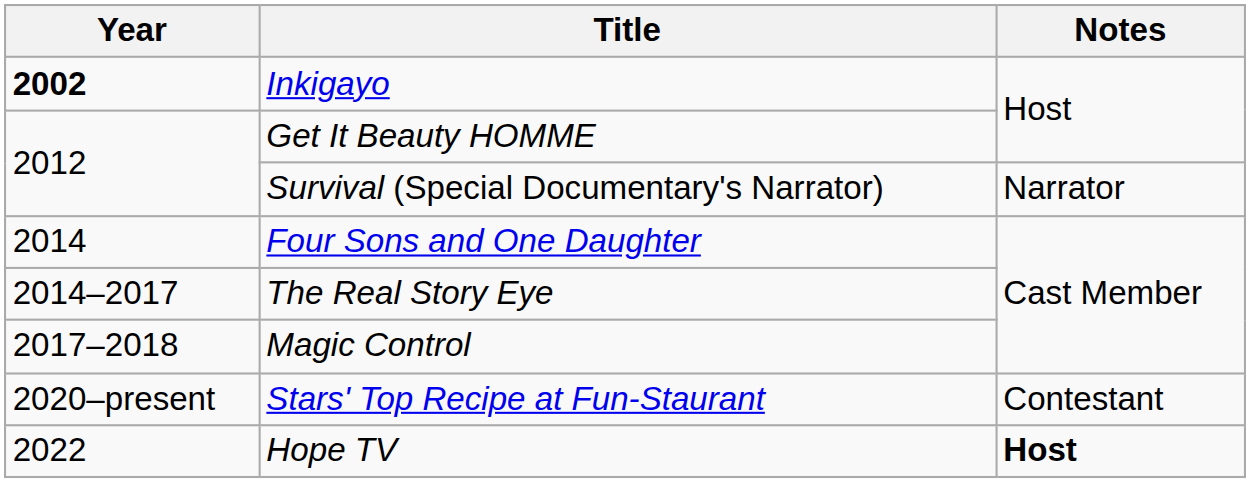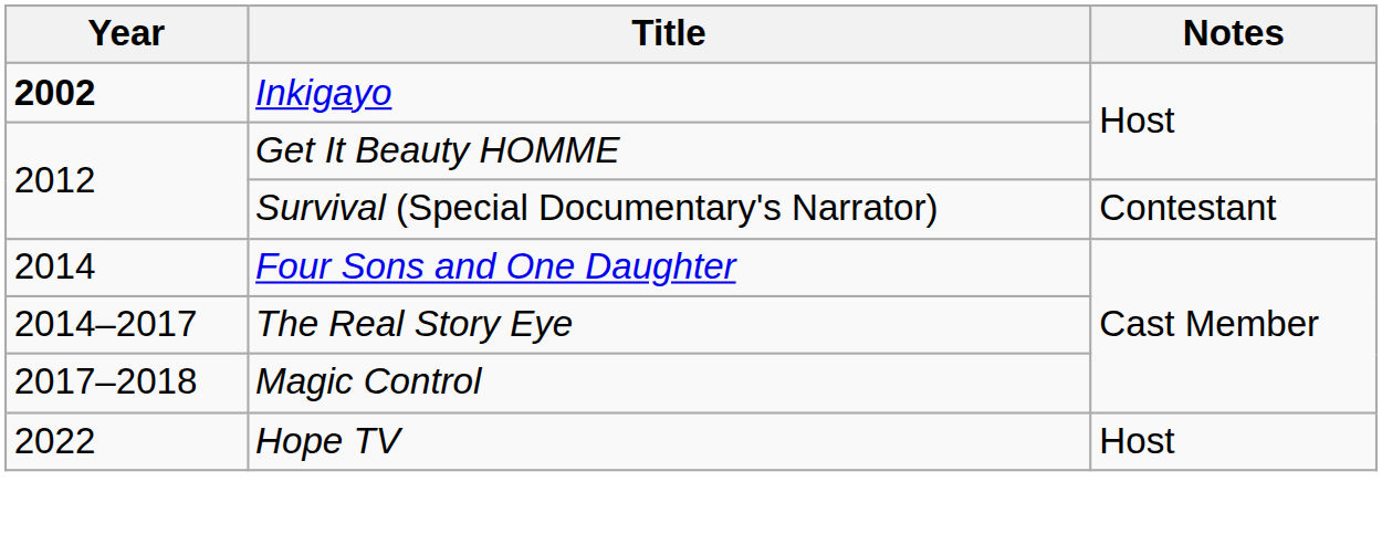 <table class="wikitable" style="width:600px">
 <tr>
 <th>Year</th>
 <th>Title</th>
 <th>Notes</th>
 </tr>
 <tr>
 <td rowspan="1"><strong>2002  </strong></td>
 <td><em><a href='#'>Inkigayo</a></em></td>
 <td rowspan=2>Host</td>
 </tr>
 <tr>
 <td rowspan="2">2012 </td>
 <td><em>Get It Beauty HOMME</em></td>
 </tr>
 <tr>
 <td><em>Survival</em> (Special Documentary's Narrator) </td>
-<td>Narrator</td>
+<td>Contestant</td>
 </tr>
 <tr>
 <td rowspan="1">2014 </td>
 <td><a href='#'><em>Four Sons and One Daughter</em></a></td>
 <td rowspan="3">Cast Member</td>
 </tr>
 <tr>
 <td>2014–2017</td>
 <td><em>The Real Story Eye</em></td>
 </tr>
 <tr>
 <td rowspan="1">2017–2018</td>
 <td><em>Magic Control </em></td>
 </tr>
 <tr>
-<td rowspan="1">2020–present </td>
-<td><em><a href='#'>Stars' Top Recipe at Fun-Staurant</a></em></td>
-<td>Contestant</td>
-</tr>
-<tr>
 <td>2022</td>
 <td><em>Hope TV</em> </td>
-<td><strong>Host</strong></td>
+<td>Host</td>
 </tr>
 </table>
